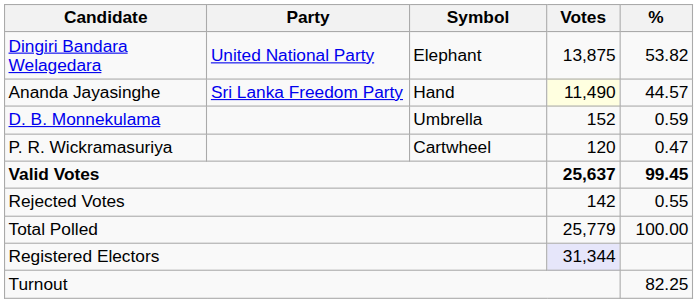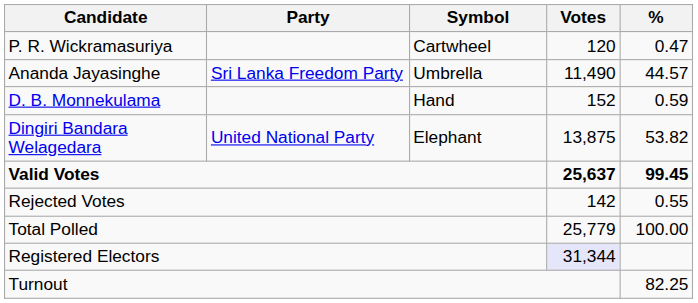 <table class="wikitable" border="1" style="text-align:right;">
 <tr>
 <th align=left width="180">Candidate</th>
 <th align=left width="180">Party</th>
 <th align=left width="120">Symbol</th>
 <th align=left width="60">Votes</th>
 <th align=left width="60">%</th>
 </tr>
 <tr>
+<td align=left>P. R. Wickramasuriya</td>
+<td align=left></td>
+<td align=left>Cartwheel</td>
+<td>120</td>
+<td>0.47</td>
+</tr>
+<tr>
+<td align=left>Ananda Jayasinghe</td>
+<td align=left><a href='#'>Sri Lanka Freedom Party</a></td>
+<td align=left>Umbrella</td>
+<td>11,490</td>
+<td>44.57</td>
+</tr>
+<tr>
+<td align=left><a href='#'>D. B. Monnekulama</a></td>
+<td align=left></td>
+<td align=left>Hand</td>
+<td>152</td>
+<td>0.59</td>
+</tr>
+<tr>
 <td align=left><a href='#'>Dingiri Bandara Welagedara</a></td>
 <td align=left><a href='#'>United National Party</a></td>
 <td align=left>Elephant</td>
 <td>13,875</td>
 <td>53.82</td>
-</tr>
-<tr>
-<td align=left>Ananda Jayasinghe</td>
-<td align=left><a href='#'>Sri Lanka Freedom Party</a></td>
-<td align=left>Hand</td>
-<td style="background: lightyellow;">11,490</td>
-<td>44.57</td>
-</tr>
-<tr>
-<td align=left><a href='#'>D. B. Monnekulama</a></td>
-<td align=left></td>
-<td align=left>Umbrella</td>
-<td>152</td>
-<td>0.59</td>
-</tr>
-<tr>
-<td align=left>P. R. Wickramasuriya</td>
-<td align=left></td>
-<td align=left>Cartwheel</td>
-<td>120</td>
-<td>0.47</td>
 </tr>
 <tr>
 <td align=left colspan=3><strong>Valid Votes</strong></td>
 <td><strong>25,637</strong></td>
 <td><strong>99.45</strong></td>
 </tr>
 <tr>
 <td align=left colspan=3>Rejected Votes</td>
 <td>142</td>
 <td>0.55</td>
 </tr>
 <tr>
 <td align=left colspan=3>Total Polled</td>
 <td>25,779</td>
 <td>100.00</td>
 </tr>
 <tr>
 <td align=left colspan=3>Registered Electors</td>
 <td style="background: lavender;">31,344</td>
 <td></td>
 </tr>
 <tr>
 <td align=left colspan=4>Turnout</td>
 <td>82.25</td>
 </tr>
 </table>
